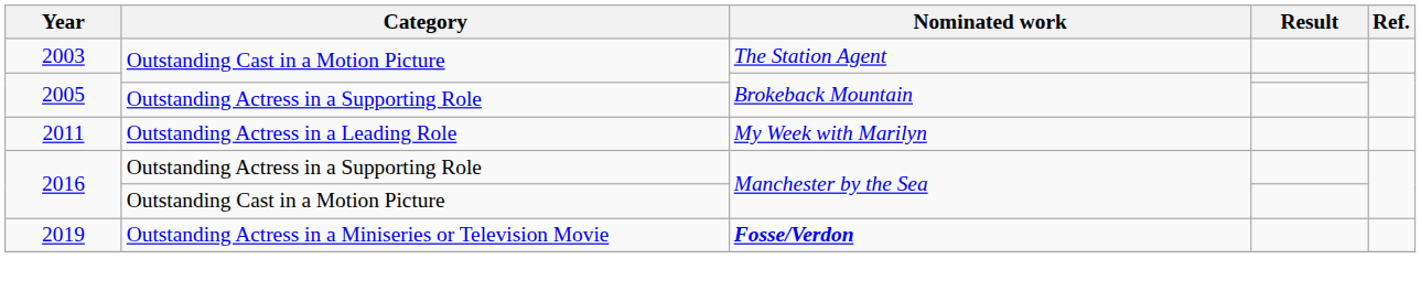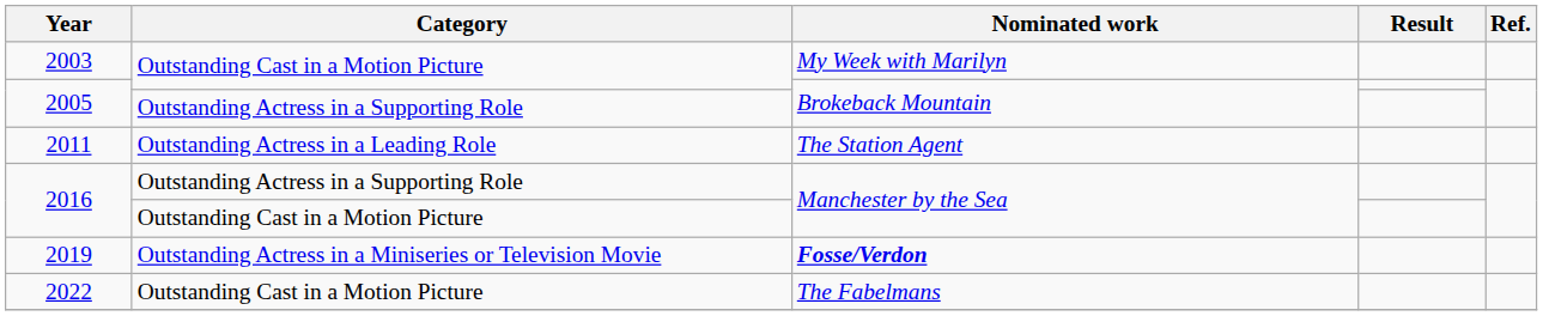 <table class=wikitable>
 <tr>
 <th scope="col" style="width:5em;">Year</th>
 <th scope="col" style="width:28em;">Category</th>
 <th scope="col" style="width:24em;">Nominated work</th>
 <th scope="col" style="width:5em;">Result</th>
 <th>Ref.</th>
 </tr>
 <tr>
 <td style="text-align:center;"><a href='#'>2003</a></td>
 <td rowspan="2"><a href='#'>Outstanding Cast in a Motion Picture</a></td>
-<td><em><a href='#'>The Station Agent</a></em></td>
+<td><em><a href='#'>My Week with Marilyn</a></em></td>
 <td></td>
 <td style="text-align:center;"></td>
 </tr>
 <tr>
 <td style="text-align:center;", rowspan="2"><a href='#'>2005</a></td>
 <td rowspan="2"><em><a href='#'>Brokeback Mountain</a></em></td>
 <td></td>
 <td rowspan="2" style="text-align:center;"></td>
 </tr>
 <tr>
 <td><a href='#'>Outstanding Actress in a Supporting Role</a></td>
 <td></td>
 </tr>
 <tr>
 <td style="text-align:center;"><a href='#'>2011</a></td>
 <td><a href='#'>Outstanding Actress in a Leading Role</a></td>
-<td><em><a href='#'>My Week with Marilyn</a></em></td>
+<td><em><a href='#'>The Station Agent</a></em></td>
 <td></td>
 <td style="text-align:center;"></td>
 </tr>
 <tr>
 <td style="text-align:center;", rowspan="2"><a href='#'>2016</a></td>
 <td>Outstanding Actress in a Supporting Role</td>
 <td rowspan="2"><em><a href='#'>Manchester by the Sea</a></em></td>
 <td></td>
 <td rowspan="2" style="text-align:center;"></td>
 </tr>
 <tr>
 <td>Outstanding Cast in a Motion Picture</td>
 <td></td>
 </tr>
 <tr>
 <td style="text-align:center;"><a href='#'>2019</a></td>
 <td><a href='#'>Outstanding Actress in a Miniseries or Television Movie</a></td>
 <td><strong><em><a href='#'>Fosse/Verdon</a></em></strong></td>
 <td></td>
 <td style="text-align:center;"></td>
 </tr>
 <tr>
+<td style="text-align:center;"><a href='#'>2022</a></td>
+<td>Outstanding Cast in a Motion Picture</td>
+<td><em><a href='#'>The Fabelmans</a></em></td>
+<td></td>
+<td style="text-align:center;"></td>
+</tr>
+<tr>
 </tr>
 </table>
